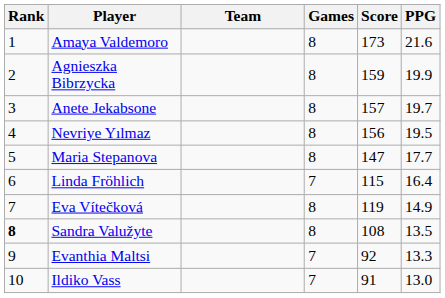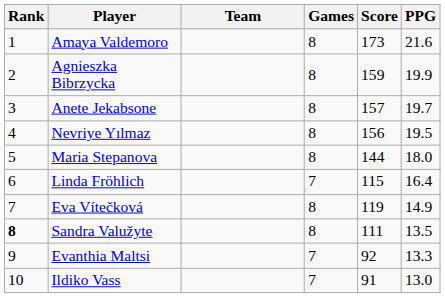 <table class="wikitable">
 <tr align=center bgcolor=#efefef>
 <th width=20>Rank</th>
 <th width=130>Player</th>
 <th width=120>Team</th>
 <th width=20>Games</th>
 <th width=20>Score</th>
 <th width=20>PPG</th>
 </tr>
 <tr>
 <td>1</td>
 <td><a href='#'>Amaya Valdemoro</a></td>
 <td></td>
 <td>8</td>
 <td>173</td>
 <td>21.6</td>
 </tr>
 <tr>
 <td>2</td>
 <td><a href='#'>Agnieszka Bibrzycka</a></td>
 <td></td>
 <td>8</td>
 <td>159</td>
 <td>19.9</td>
 </tr>
 <tr>
 <td>3</td>
 <td><a href='#'>Anete Jekabsone</a></td>
 <td></td>
 <td>8</td>
 <td>157</td>
 <td>19.7</td>
 </tr>
 <tr>
 <td>4</td>
 <td><a href='#'>Nevriye Yılmaz</a></td>
 <td></td>
 <td>8</td>
 <td>156</td>
 <td>19.5</td>
 </tr>
 <tr>
 <td>5</td>
 <td><a href='#'>Maria Stepanova</a></td>
 <td></td>
 <td>8</td>
-<td>147</td>
-<td>17.7</td>
+<td>144</td>
+<td>18.0</td>
 </tr>
 <tr>
 <td>6</td>
 <td><a href='#'>Linda Fröhlich</a></td>
 <td></td>
 <td>7</td>
 <td>115</td>
 <td>16.4</td>
 </tr>
 <tr>
 <td>7</td>
 <td><a href='#'>Eva Vítečková</a></td>
 <td></td>
 <td>8</td>
 <td>119</td>
 <td>14.9</td>
 </tr>
 <tr>
 <td><strong>8</strong></td>
 <td><a href='#'>Sandra Valužyte</a></td>
 <td></td>
 <td>8</td>
-<td>108</td>
+<td>111</td>
 <td>13.5</td>
 </tr>
 <tr>
 <td>9</td>
 <td><a href='#'>Evanthia Maltsi</a></td>
 <td></td>
 <td>7</td>
 <td>92</td>
 <td>13.3</td>
 </tr>
 <tr>
 <td>10</td>
 <td><a href='#'>Ildiko Vass</a></td>
 <td></td>
 <td>7</td>
 <td>91</td>
 <td>13.0</td>
 </tr>
 </table>
